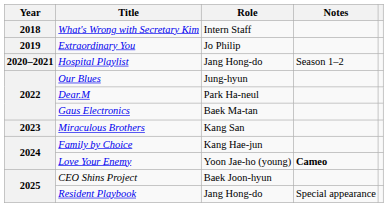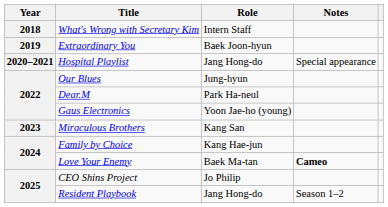 <table class="wikitable sortable plainrowheaders">
 <tr>
 <th scope="col">Year</th>
 <th scope="col">Title</th>
 <th scope="col">Role</th>
 <th scope="col">Notes</th>
 <th scope="col" class="unsortable"></th>
 </tr>
 <tr>
 <th scope="row">2018</th>
 <td><em><a href='#'>What's Wrong with Secretary Kim</a></em></td>
 <td>Intern Staff</td>
 <td></td>
 <td align="center"></td>
 </tr>
 <tr>
 <th scope="row">2019</th>
 <td><em><a href='#'>Extraordinary You</a></em></td>
-<td>Jo Philip</td>
+<td>Baek Joon-hyun</td>
 <td></td>
 <td align="center"></td>
 </tr>
 <tr>
 <th scope="row">2020–2021</th>
 <td><em><a href='#'>Hospital Playlist</a></em></td>
 <td>Jang Hong-do</td>
-<td>Season 1–2</td>
+<td>Special appearance</td>
 <td align="center"></td>
 </tr>
 <tr>
 <th scope="row" rowspan=3>2022</th>
 <td><em><a href='#'>Our Blues</a></em></td>
 <td>Jung-hyun</td>
 <td></td>
 <td align="center"></td>
 </tr>
 <tr>
 <td><em><a href='#'>Dear.M</a></em></td>
 <td>Park Ha-neul</td>
 <td></td>
 <td align="center"></td>
 </tr>
 <tr>
 <td><em><a href='#'>Gaus Electronics</a></em></td>
-<td>Baek Ma-tan</td>
+<td>Yoon Jae-ho (young)</td>
 <td></td>
 <td align="center"></td>
 </tr>
 <tr>
 <th scope="row">2023</th>
 <td><em><a href='#'>Miraculous Brothers</a></em></td>
 <td>Kang San</td>
 <td></td>
 <td align="center"></td>
 </tr>
 <tr>
 <th rowspan="2" scope="row">2024</th>
 <td><em><a href='#'>Family by Choice</a></em></td>
 <td>Kang Hae-jun</td>
 <td></td>
 <td align="center"></td>
 </tr>
 <tr>
 <td><em><a href='#'>Love Your Enemy</a></em></td>
-<td>Yoon Jae-ho (young)</td>
+<td>Baek Ma-tan</td>
 <td><strong>Cameo</strong></td>
 <td style="text-align:center"></td>
 </tr>
 <tr>
 <th scope="row" rowspan="2">2025</th>
 <td><em>CEO Shins Project</em></td>
-<td>Baek Joon-hyun</td>
+<td>Jo Philip</td>
 <td></td>
 <td></td>
 </tr>
 <tr>
 <td><em><a href='#'>Resident Playbook</a></em></td>
 <td>Jang Hong-do</td>
-<td>Special appearance</td>
+<td>Season 1–2</td>
 <td style="text-align:center"></td>
 </tr>
 </table>
